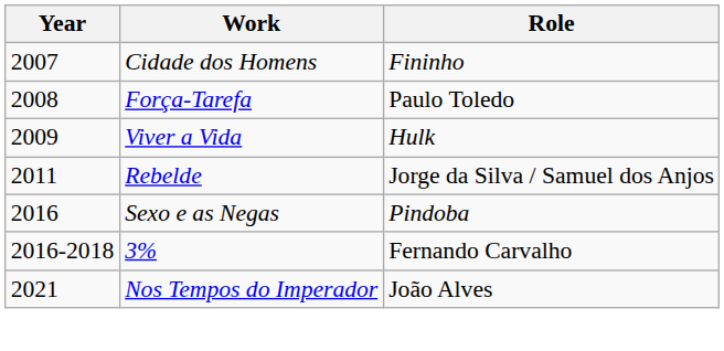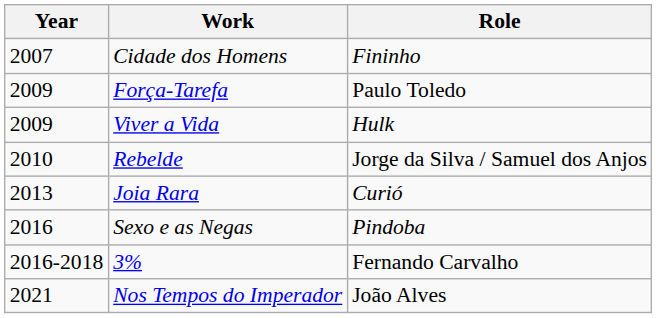 <table class="wikitable" style="font-size: 100%;">
 <tr>
 <th>Year</th>
 <th>Work</th>
 <th>Role</th>
 </tr>
 <tr>
 <td>2007</td>
 <td><em>Cidade dos Homens</em></td>
 <td><em>Fininho</em></td>
 </tr>
 <tr>
-<td>2008</td>
+<td>2009</td>
 <td><em><a href='#'>Força-Tarefa</a></em></td>
 <td>Paulo Toledo</td>
 </tr>
 <tr>
 <td>2009</td>
 <td><em><a href='#'>Viver a Vida</a></em></td>
 <td><em>Hulk</em></td>
 </tr>
 <tr>
-<td>2011</td>
+<td>2010</td>
 <td><em><a href='#'>Rebelde</a></em></td>
 <td>Jorge da Silva / Samuel dos Anjos</td>
+</tr>
+<tr>
+<td>2013</td>
+<td><em><a href='#'>Joia Rara</a></em></td>
+<td><em>Curió</em></td>
 </tr>
 <tr>
 <td>2016</td>
 <td><em>Sexo e as Negas</em></td>
 <td><em>Pindoba</em></td>
 </tr>
 <tr>
 <td>2016-2018</td>
 <td><em><a href='#'>3%</a> </em></td>
 <td>Fernando Carvalho</td>
 </tr>
 <tr>
 <td>2021</td>
 <td><em><a href='#'>Nos Tempos do Imperador</a></em></td>
 <td>João Alves</td>
 </tr>
 </table>
